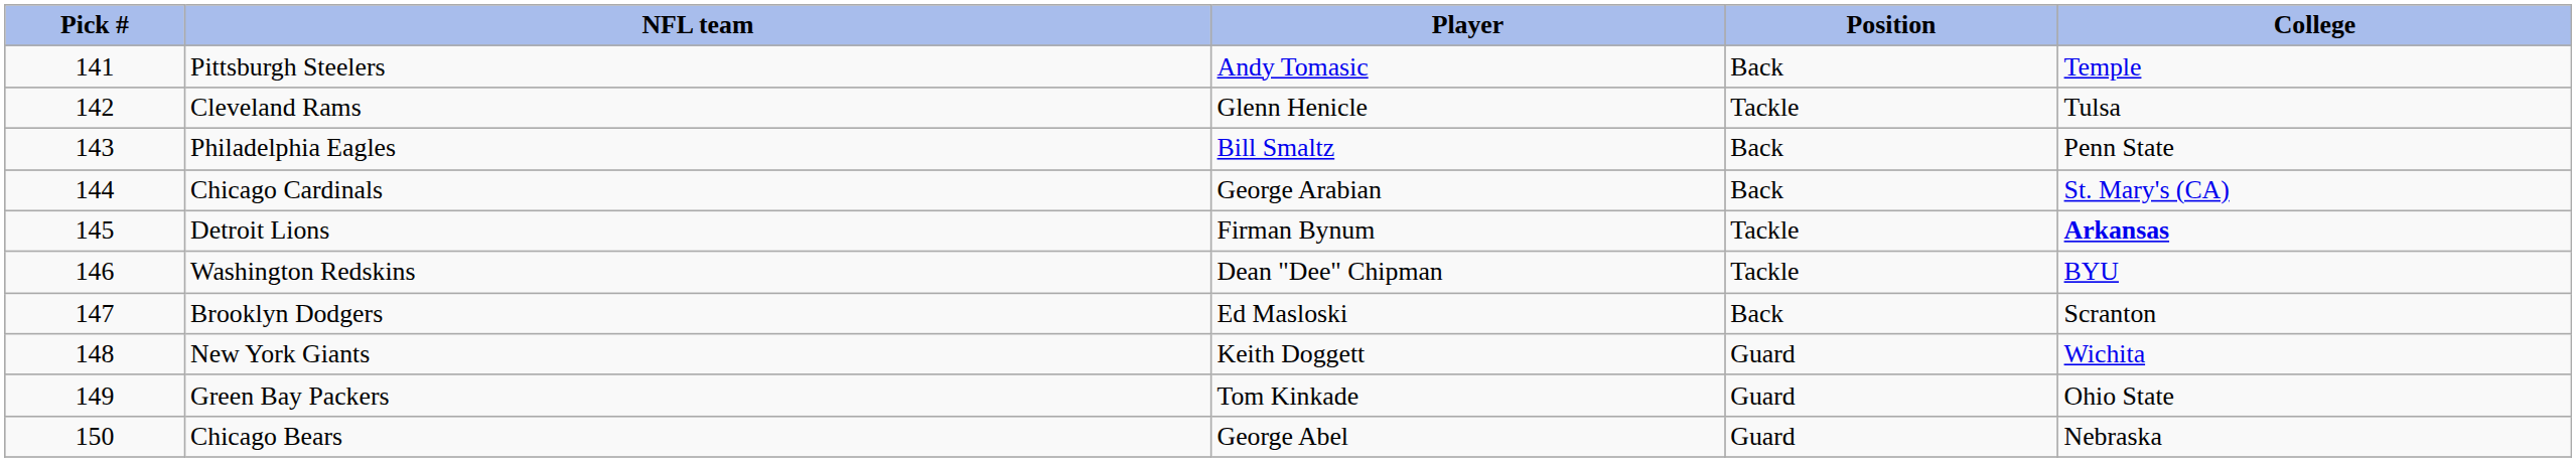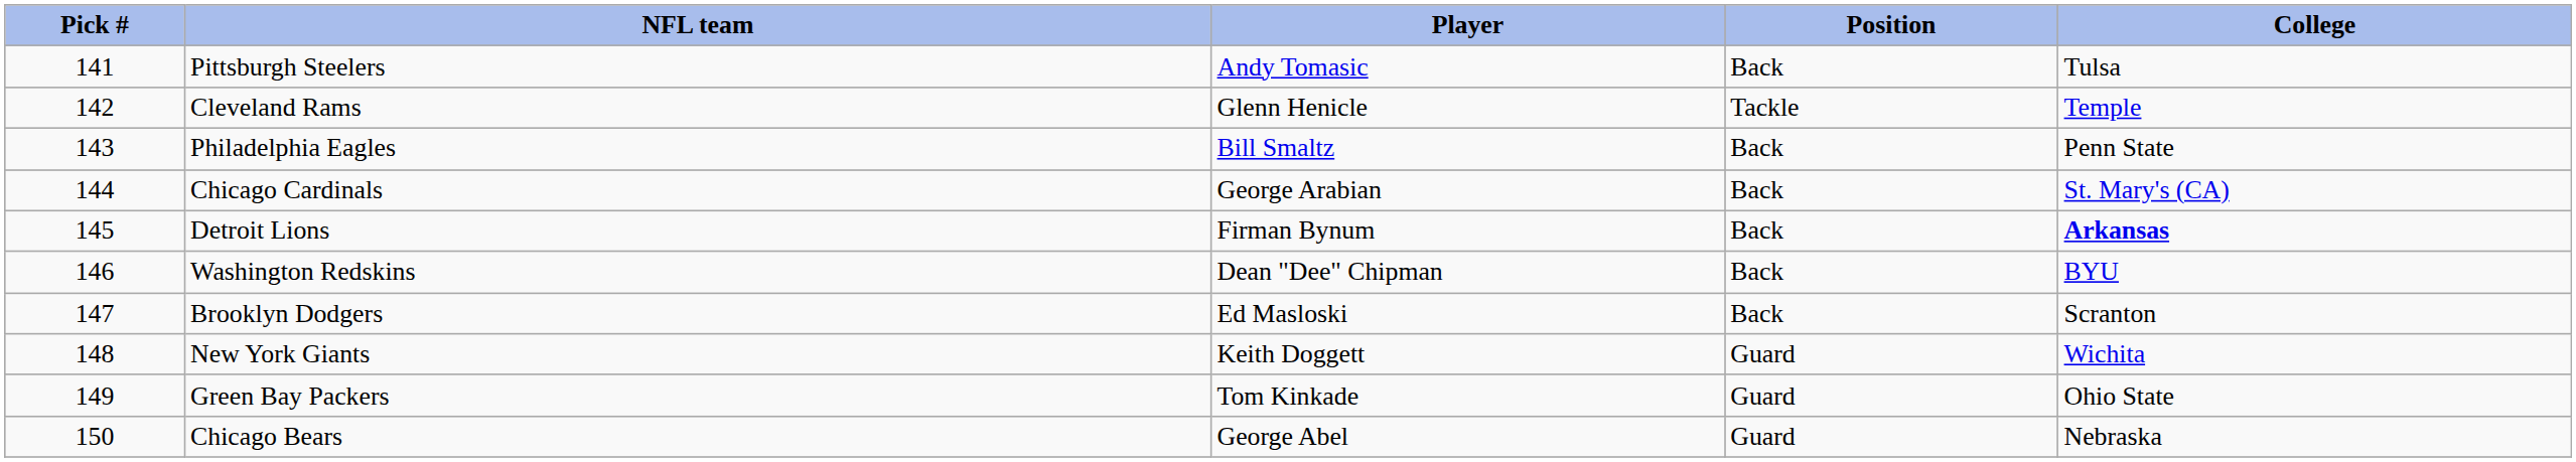 <table style="width: 100%" class="sortable wikitable">
 <tr>
 <th style="background:#A8BDEC;" width=7%>Pick #</th>
 <th width=40% style="background:#A8BDEC;">NFL team</th>
 <th width=20% style="background:#A8BDEC;">Player</th>
 <th width=13% style="background:#A8BDEC;">Position</th>
 <th style="background:#A8BDEC;">College</th>
 </tr>
 <tr>
 <td align=center>141</td>
 <td>Pittsburgh Steelers</td>
 <td><a href='#'>Andy Tomasic</a></td>
 <td>Back</td>
-<td><a href='#'>Temple</a></td>
+<td>Tulsa</td>
 </tr>
 <tr>
 <td align=center>142</td>
 <td>Cleveland Rams</td>
 <td>Glenn Henicle</td>
 <td>Tackle</td>
-<td>Tulsa</td>
+<td><a href='#'>Temple</a></td>
 </tr>
 <tr>
 <td align=center>143</td>
 <td>Philadelphia Eagles</td>
 <td><a href='#'>Bill Smaltz</a></td>
 <td>Back</td>
 <td>Penn State</td>
 </tr>
 <tr>
 <td align=center>144</td>
 <td>Chicago Cardinals</td>
 <td>George Arabian</td>
 <td>Back</td>
 <td><a href='#'>St. Mary's (CA)</a></td>
 </tr>
 <tr>
 <td align=center>145</td>
 <td>Detroit Lions</td>
 <td>Firman Bynum</td>
-<td>Tackle</td>
+<td>Back</td>
 <td><strong><a href='#'>Arkansas</a></strong></td>
 </tr>
 <tr>
 <td align=center>146</td>
 <td>Washington Redskins</td>
 <td>Dean "Dee" Chipman</td>
-<td>Tackle</td>
+<td>Back</td>
 <td><a href='#'>BYU</a></td>
 </tr>
 <tr>
 <td align=center>147</td>
 <td>Brooklyn Dodgers</td>
 <td>Ed Masloski</td>
 <td>Back</td>
 <td>Scranton</td>
 </tr>
 <tr>
 <td align=center>148</td>
 <td>New York Giants</td>
 <td>Keith Doggett</td>
 <td>Guard</td>
 <td><a href='#'>Wichita</a></td>
 </tr>
 <tr>
 <td align=center>149</td>
 <td>Green Bay Packers</td>
 <td>Tom Kinkade</td>
 <td>Guard</td>
 <td>Ohio State</td>
 </tr>
 <tr>
 <td align=center>150</td>
 <td>Chicago Bears</td>
 <td>George Abel</td>
 <td>Guard</td>
 <td>Nebraska</td>
 </tr>
 </table>
